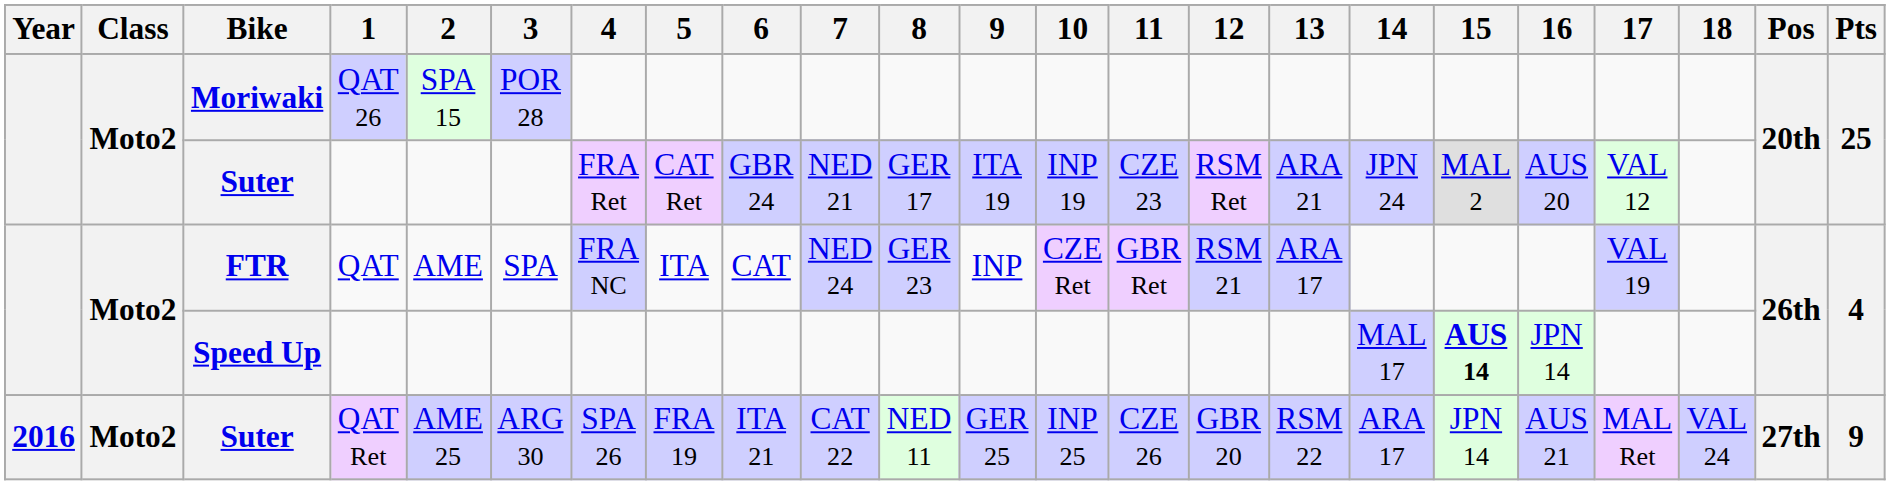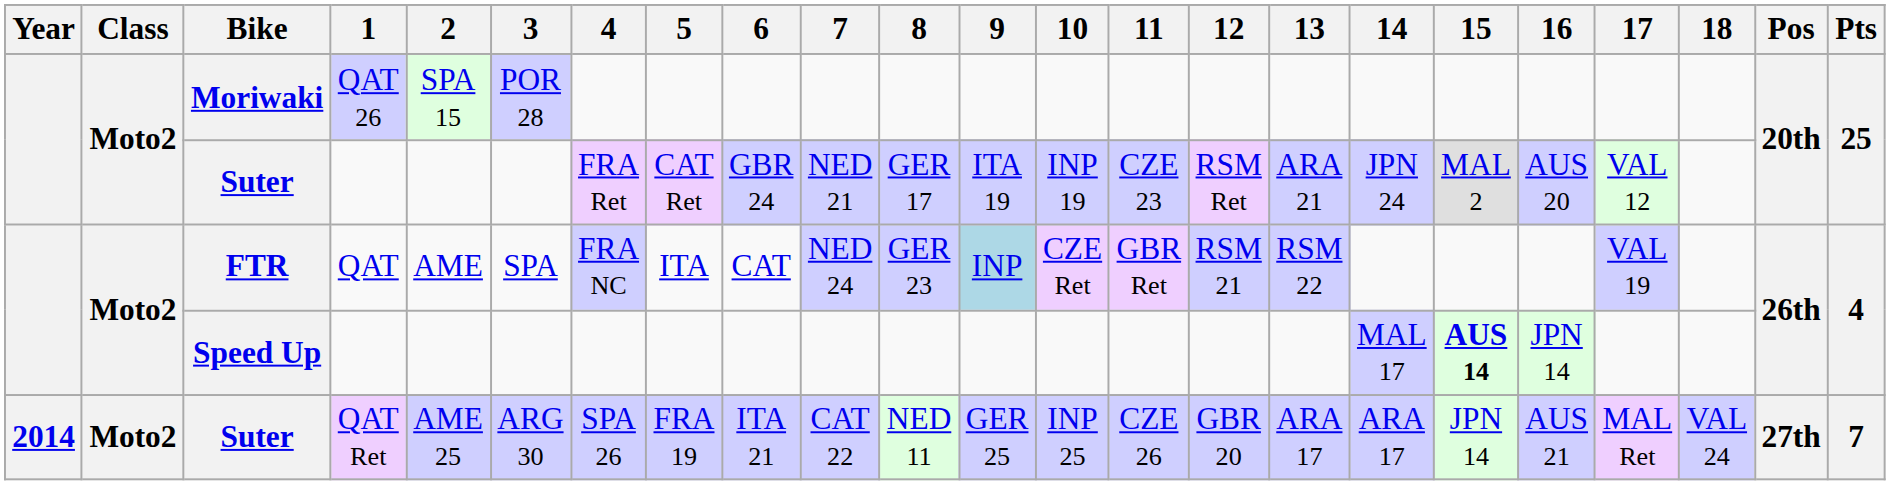 <table class="wikitable" style="text-align:center">
 <tr>
 <th>Year</th>
 <th>Class</th>
 <th>Bike</th>
 <th>1</th>
 <th>2</th>
 <th>3</th>
 <th>4</th>
 <th>5</th>
 <th>6</th>
 <th>7</th>
 <th>8</th>
 <th>9</th>
 <th>10</th>
 <th>11</th>
 <th>12</th>
 <th>13</th>
 <th>14</th>
 <th>15</th>
 <th>16</th>
 <th>17</th>
 <th>18</th>
 <th>Pos</th>
 <th>Pts</th>
 </tr>
 <tr>
 <th rowspan=2></th>
 <th rowspan=2>Moto2</th>
 <th><a href='#'>Moriwaki</a></th>
 <td style="background:#cfcfff;"><a href='#'>QAT</a><br><small>26</small></td>
 <td style="background:#DFFFDF;"><a href='#'>SPA</a><br><small>15</small></td>
 <td style="background:#cfcfff;"><a href='#'>POR</a><br><small>28</small></td>
 <td></td>
 <td></td>
 <td></td>
 <td></td>
 <td></td>
 <td></td>
 <td></td>
 <td></td>
 <td></td>
 <td></td>
 <td></td>
 <td></td>
 <td></td>
 <td></td>
 <td></td>
 <th rowspan=2>20th</th>
 <th rowspan=2>25</th>
 </tr>
 <tr>
 <th><a href='#'>Suter</a></th>
 <td></td>
 <td></td>
 <td></td>
 <td style="background:#efcfff;"><a href='#'>FRA</a><br><small>Ret</small></td>
 <td style="background:#efcfff;"><a href='#'>CAT</a><br><small>Ret</small></td>
 <td style="background:#cfcfff;"><a href='#'>GBR</a><br><small>24</small></td>
 <td style="background:#cfcfff;"><a href='#'>NED</a><br><small>21</small></td>
 <td style="background:#cfcfff;"><a href='#'>GER</a><br><small>17</small></td>
 <td style="background:#cfcfff;"><a href='#'>ITA</a><br><small>19</small></td>
 <td style="background:#cfcfff;"><a href='#'>INP</a><br><small>19</small></td>
 <td style="background:#cfcfff;"><a href='#'>CZE</a><br><small>23</small></td>
 <td style="background:#efcfff;"><a href='#'>RSM</a><br><small>Ret</small></td>
 <td style="background:#cfcfff;"><a href='#'>ARA</a><br><small>21</small></td>
 <td style="background:#cfcfff;"><a href='#'>JPN</a><br><small>24</small></td>
 <td style="background:#DFDFDF;"><a href='#'>MAL</a><br><small>2</small></td>
 <td style="background:#cfcfff;"><a href='#'>AUS</a><br><small>20</small></td>
 <td style="background:#DFFFDF;"><a href='#'>VAL</a><br><small>12</small></td>
 <td></td>
 </tr>
 <tr>
 <th rowspan=2></th>
 <th rowspan=2>Moto2</th>
 <th><a href='#'>FTR</a></th>
 <td><a href='#'>QAT</a></td>
 <td><a href='#'>AME</a></td>
 <td><a href='#'>SPA</a></td>
 <td style="background:#cfcfff;"><a href='#'>FRA</a><br><small>NC</small></td>
 <td><a href='#'>ITA</a></td>
 <td><a href='#'>CAT</a></td>
 <td style="background:#cfcfff;"><a href='#'>NED</a><br><small>24</small></td>
 <td style="background:#cfcfff;"><a href='#'>GER</a><br><small>23</small></td>
-<td><a href='#'>INP</a></td>
+<td style="background: lightblue;"><a href='#'>INP</a></td>
 <td style="background:#efcfff;"><a href='#'>CZE</a><br><small>Ret</small></td>
 <td style="background:#efcfff;"><a href='#'>GBR</a><br><small>Ret</small></td>
 <td style="background:#cfcfff;"><a href='#'>RSM</a><br><small>21</small></td>
-<td style="background:#cfcfff;"><a href='#'>ARA</a><br><small>17</small></td>
+<td style="background:#cfcfff;"><a href='#'>RSM</a><br><small>22</small></td>
 <td></td>
 <td></td>
 <td></td>
 <td style="background:#cfcfff;"><a href='#'>VAL</a><br><small>19</small></td>
 <td></td>
 <th rowspan=2>26th</th>
 <th rowspan=2>4</th>
 </tr>
 <tr>
 <th><a href='#'>Speed Up</a></th>
 <td></td>
 <td></td>
 <td></td>
 <td></td>
 <td></td>
 <td></td>
 <td></td>
 <td></td>
 <td></td>
 <td></td>
 <td></td>
 <td></td>
 <td></td>
 <td style="background:#cfcfff;"><a href='#'>MAL</a><br><small>17</small></td>
 <td style="background:#DFFFDF;"><strong><a href='#'>AUS</a><br><small>14</small></strong></td>
 <td style="background:#DFFFDF;"><a href='#'>JPN</a><br><small>14</small></td>
 <td></td>
 <td></td>
 </tr>
 <tr>
-<th><a href='#'>2016</a></th>
+<th><a href='#'>2014</a></th>
 <th>Moto2</th>
 <th><a href='#'>Suter</a></th>
 <td style="background:#efcfff;"><a href='#'>QAT</a><br><small>Ret</small></td>
 <td style="background:#cfcfff;"><a href='#'>AME</a><br><small>25</small></td>
 <td style="background:#cfcfff;"><a href='#'>ARG</a><br><small>30</small></td>
 <td style="background:#cfcfff;"><a href='#'>SPA</a><br><small>26</small></td>
 <td style="background:#cfcfff;"><a href='#'>FRA</a><br><small>19</small></td>
 <td style="background:#cfcfff;"><a href='#'>ITA</a><br><small>21</small></td>
 <td style="background:#cfcfff;"><a href='#'>CAT</a><br><small>22</small></td>
 <td style="background:#DFFFDF;"><a href='#'>NED</a><br><small>11</small></td>
 <td style="background:#cfcfff;"><a href='#'>GER</a><br><small>25</small></td>
 <td style="background:#cfcfff;"><a href='#'>INP</a><br><small>25</small></td>
 <td style="background:#cfcfff;"><a href='#'>CZE</a><br><small>26</small></td>
 <td style="background:#cfcfff;"><a href='#'>GBR</a><br><small>20</small></td>
-<td style="background:#cfcfff;"><a href='#'>RSM</a><br><small>22</small></td>
+<td style="background:#cfcfff;"><a href='#'>ARA</a><br><small>17</small></td>
 <td style="background:#cfcfff;"><a href='#'>ARA</a><br><small>17</small></td>
 <td style="background:#dfffdf;"><a href='#'>JPN</a><br><small>14</small></td>
 <td style="background:#cfcfff;"><a href='#'>AUS</a><br><small>21</small></td>
 <td style="background:#efcfff;"><a href='#'>MAL</a><br><small>Ret</small></td>
 <td style="background:#cfcfff;"><a href='#'>VAL</a><br><small>24</small></td>
 <th>27th</th>
-<th>9</th>
+<th>7</th>
 </tr>
 </table>
